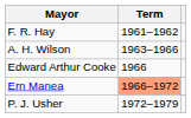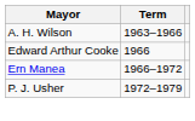 <table class="wikitable">
 <tr>
 <th>Mayor</th>
 <th>Term</th>
 <th></th>
-</tr>
-<tr>
-<td>F. R. Hay</td>
-<td>1961–1962</td>
-<td></td>
 </tr>
 <tr>
 <td>A. H. Wilson</td>
 <td>1963–1966</td>
 <td></td>
 </tr>
 <tr>
 <td>Edward Arthur Cooke</td>
 <td>1966</td>
 <td></td>
 </tr>
 <tr>
 <td><a href='#'>Ern Manea</a></td>
-<td style="background: lightsalmon;">1966–1972</td>
+<td>1966–1972</td>
 <td></td>
 </tr>
 <tr>
 <td>P. J. Usher</td>
 <td>1972–1979</td>
 <td></td>
 </tr>
 </table>
